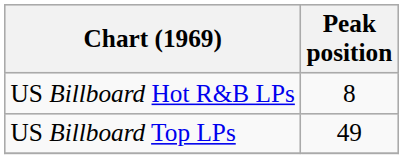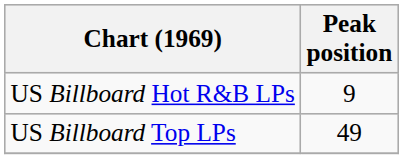 <table class="wikitable sortable plainrowheaders">
 <tr>
 <th scope="col">Chart (1969)</th>
 <th scope="col">Peak<br>position</th>
 </tr>
 <tr>
 <td scope="row">US <em>Billboard</em> <a href='#'>Hot R&B LPs</a></td>
-<td align="center">8</td>
+<td align="center">9</td>
 </tr>
 <tr>
 <td scope="row">US <em>Billboard</em> <a href='#'>Top LPs</a></td>
 <td align="center">49</td>
 </tr>
 <tr>
 </tr>
 </table>
